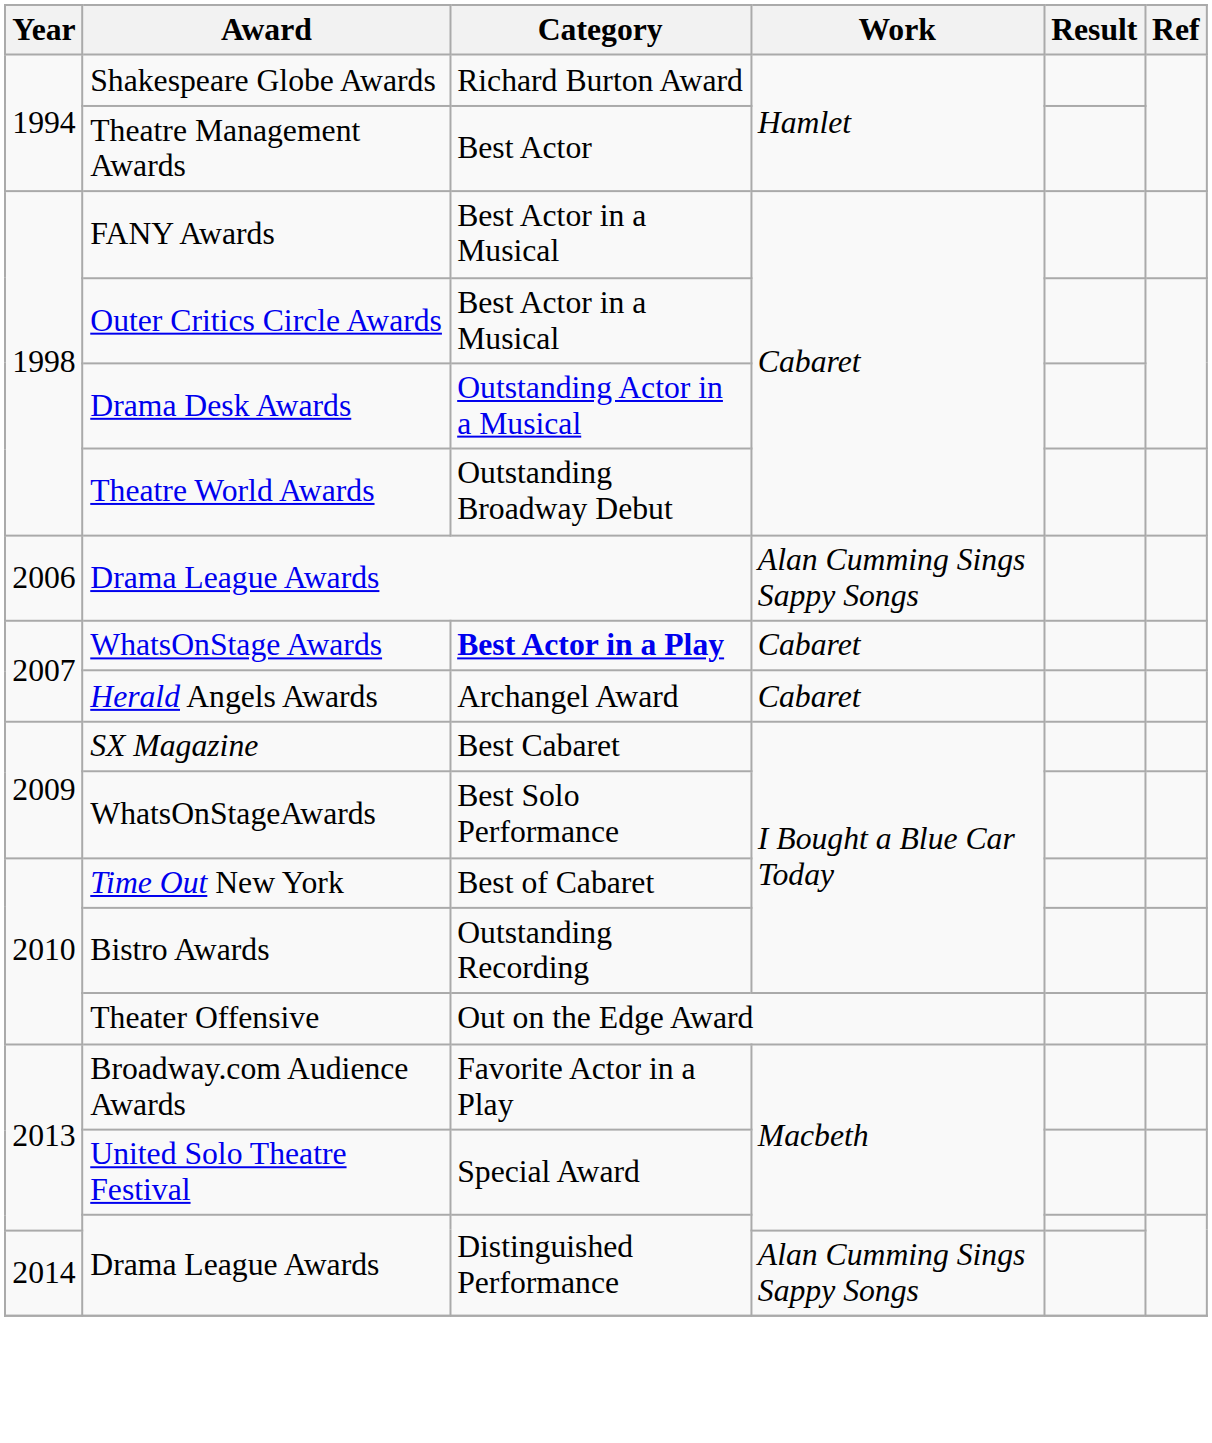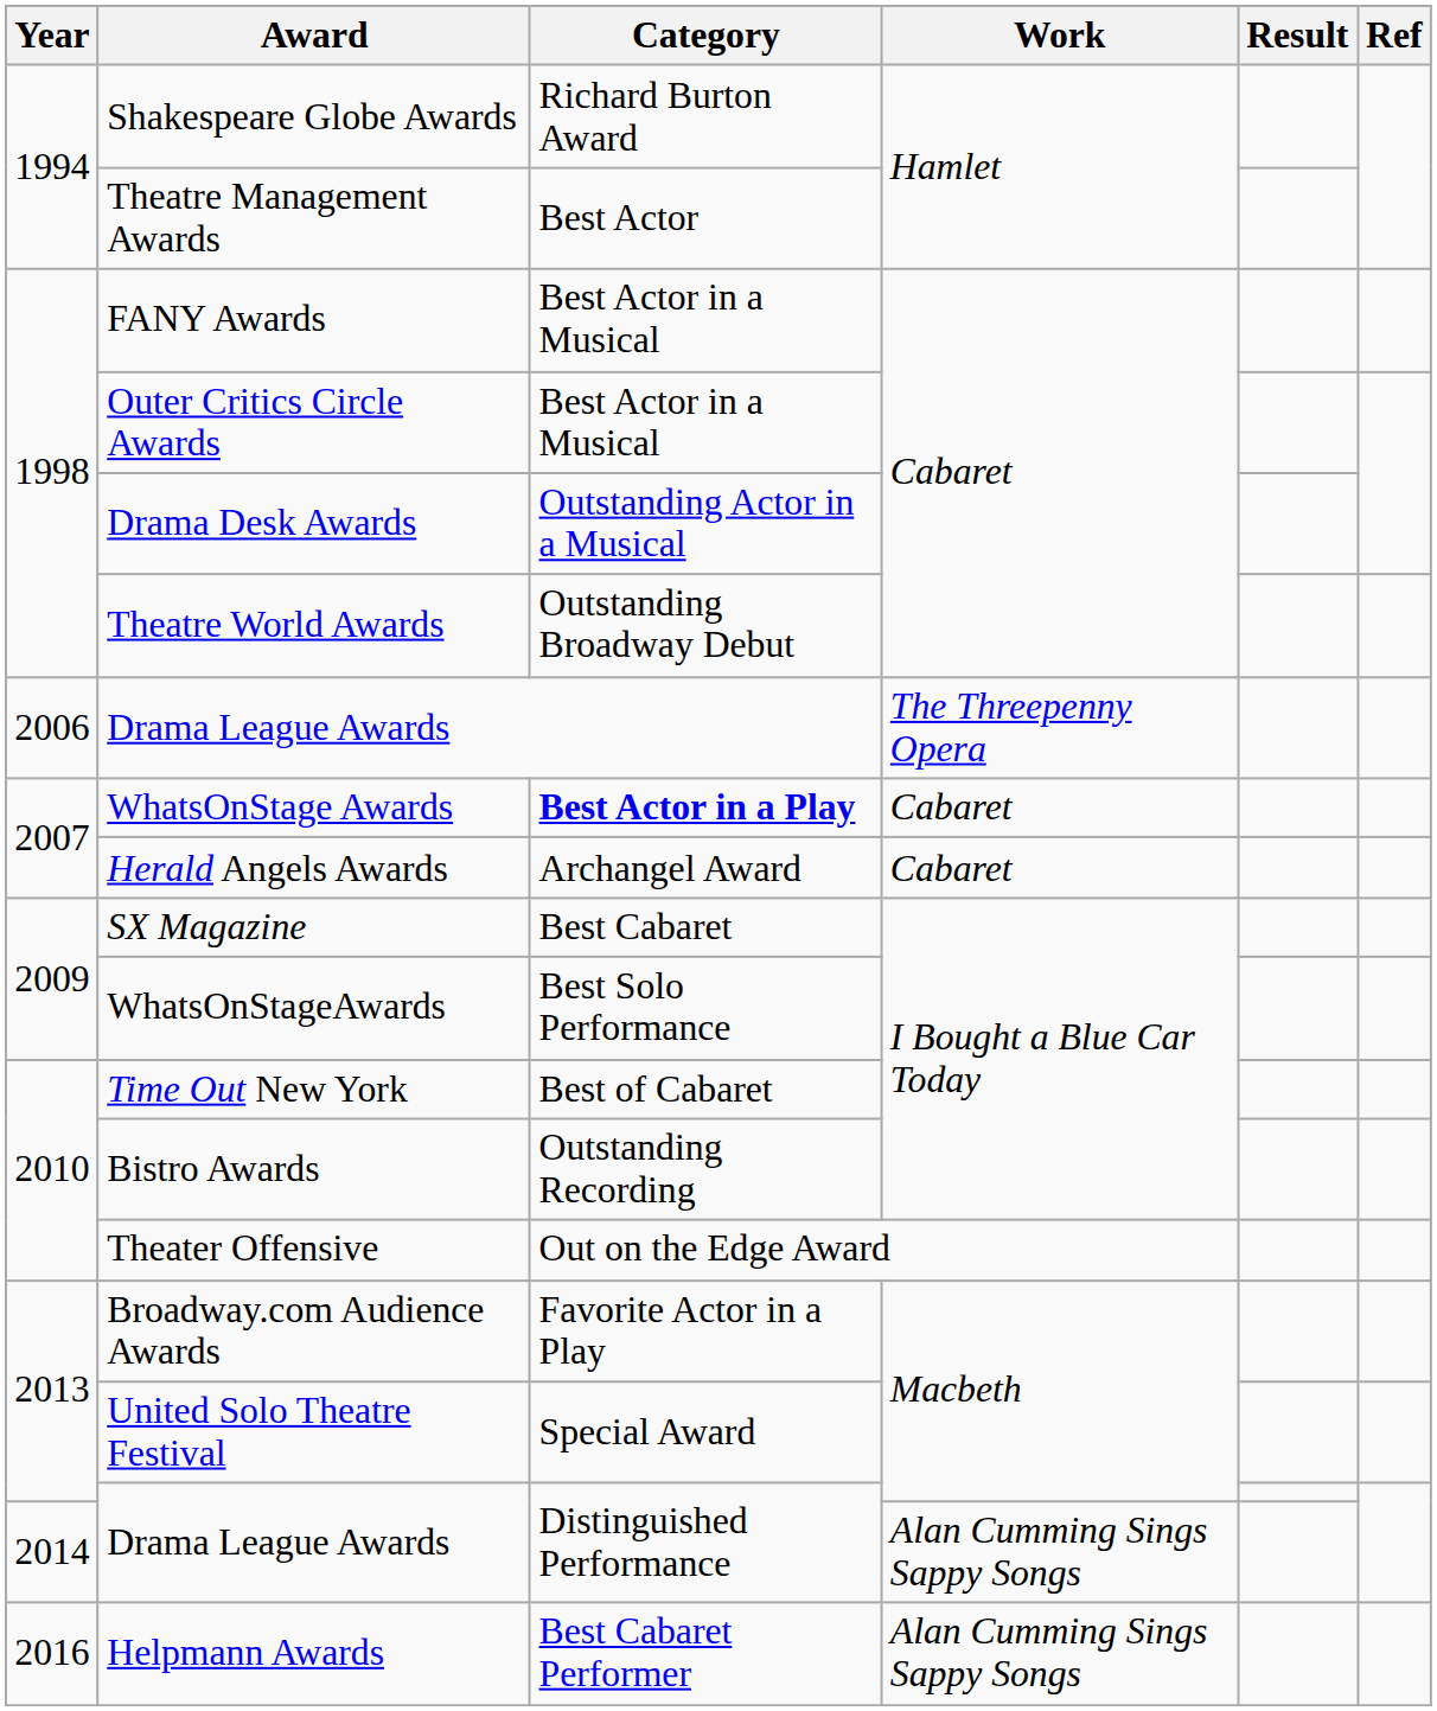 <table class="wikitable plainrowheaders">
 <tr>
 <th>Year</th>
 <th>Award</th>
 <th>Category</th>
 <th>Work</th>
 <th>Result</th>
 <th>Ref</th>
 </tr>
 <tr>
 <td rowspan="2">1994</td>
 <td>Shakespeare Globe Awards</td>
 <td>Richard Burton Award</td>
 <td rowspan="2"><em>Hamlet</em></td>
 <td></td>
 <td rowspan="2"></td>
 </tr>
 <tr>
 <td>Theatre Management Awards</td>
 <td>Best Actor</td>
 <td></td>
 </tr>
 <tr>
 <td rowspan="4">1998</td>
 <td>FANY Awards</td>
 <td>Best Actor in a Musical</td>
 <td rowspan="4"><em>Cabaret</em></td>
 <td></td>
 <td></td>
 </tr>
 <tr>
 <td><a href='#'>Outer Critics Circle Awards</a></td>
 <td>Best Actor in a Musical</td>
 <td></td>
 <td rowspan="2"></td>
 </tr>
 <tr>
 <td><a href='#'>Drama Desk Awards</a></td>
 <td><a href='#'>Outstanding Actor in a Musical</a></td>
 <td></td>
 </tr>
 <tr>
 <td><a href='#'>Theatre World Awards</a></td>
 <td>Outstanding Broadway Debut</td>
 <td></td>
 <td></td>
 </tr>
 <tr>
 <td>2006</td>
 <td colspan="2"><a href='#'>Drama League Awards</a></td>
-<td><em>Alan Cumming Sings Sappy Songs</em></td>
+<td><em><a href='#'>The Threepenny Opera</a></em></td>
 <td></td>
 <td></td>
 </tr>
 <tr>
 <td rowspan="2">2007</td>
 <td><a href='#'>WhatsOnStage Awards</a></td>
 <td><strong><a href='#'>Best Actor in a Play</a></strong></td>
 <td><em>Cabaret</em></td>
 <td></td>
 <td></td>
 </tr>
 <tr>
 <td><em><a href='#'>Herald</a></em> Angels Awards</td>
 <td>Archangel Award</td>
 <td><em>Cabaret</em></td>
 <td></td>
 <td></td>
 </tr>
 <tr>
 <td rowspan="2">2009</td>
 <td><em>SX Magazine</em></td>
 <td>Best Cabaret</td>
 <td rowspan="4"><em>I Bought a Blue Car Today</em></td>
 <td></td>
 <td></td>
 </tr>
 <tr>
 <td>WhatsOnStageAwards</td>
 <td>Best Solo Performance</td>
 <td></td>
 <td></td>
 </tr>
 <tr>
 <td rowspan="3">2010</td>
 <td><em><a href='#'>Time Out</a></em> New York</td>
 <td>Best of Cabaret</td>
 <td></td>
 <td></td>
 </tr>
 <tr>
 <td>Bistro Awards</td>
 <td>Outstanding Recording</td>
 <td></td>
 <td></td>
 </tr>
 <tr>
 <td>Theater Offensive</td>
 <td colspan="2">Out on the Edge Award</td>
 <td></td>
 <td></td>
 </tr>
 <tr>
 <td rowspan="3">2013</td>
 <td>Broadway.com Audience Awards</td>
 <td>Favorite Actor in a Play</td>
 <td rowspan="3"><em>Macbeth</em></td>
 <td></td>
 <td></td>
 </tr>
 <tr>
 <td><a href='#'>United Solo Theatre Festival</a></td>
 <td>Special Award</td>
 <td></td>
 <td></td>
 </tr>
 <tr>
 <td rowspan="2">Drama League Awards</td>
 <td rowspan="2">Distinguished Performance</td>
 <td></td>
 <td rowspan="2"></td>
 </tr>
 <tr>
 <td>2014</td>
 <td><em>Alan Cumming Sings Sappy Songs</em></td>
 <td></td>
 </tr>
 <tr>
+<td>2016</td>
+<td><a href='#'>Helpmann Awards</a></td>
+<td><a href='#'>Best Cabaret Performer</a></td>
+<td><em>Alan Cumming Sings Sappy Songs</em></td>
+<td></td>
+<td></td>
+</tr>
+<tr>
 </tr>
 </table>
